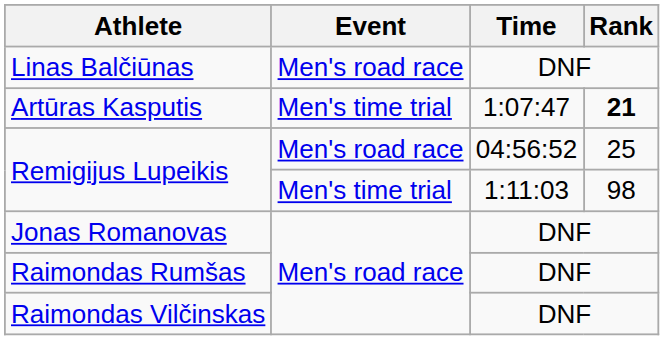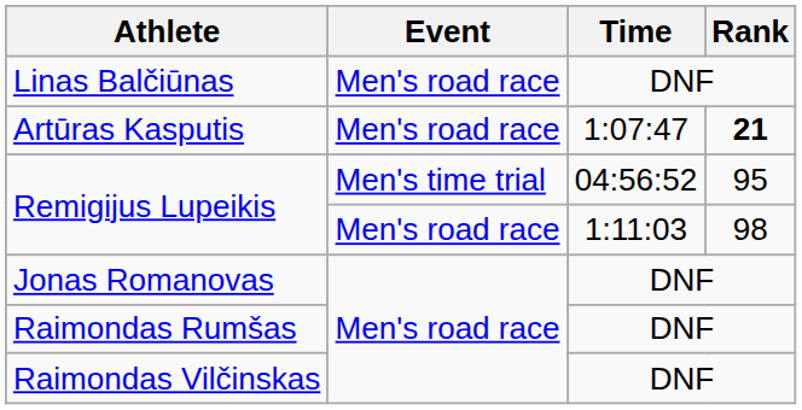 <table class=wikitable style="font-size:90%">
 <tr>
 <th>Athlete</th>
 <th>Event</th>
 <th>Time</th>
 <th>Rank</th>
 </tr>
 <tr align=center>
 <td align=left><a href='#'>Linas Balčiūnas</a></td>
 <td align=left><a href='#'>Men's road race</a></td>
 <td colspan=2>DNF</td>
 </tr>
 <tr align=center>
 <td align=left><a href='#'>Artūras Kasputis</a></td>
-<td align=left><a href='#'>Men's time trial</a></td>
+<td align=left><a href='#'>Men's road race</a></td>
 <td>1:07:47</td>
 <td><strong>21</strong></td>
 </tr>
 <tr align=center>
 <td align=left rowspan=2><a href='#'>Remigijus Lupeikis</a></td>
-<td align=left><a href='#'>Men's road race</a></td>
+<td align=left><a href='#'>Men's time trial</a></td>
 <td>04:56:52</td>
-<td>25</td>
+<td>95</td>
 </tr>
 <tr align=center>
-<td align=left><a href='#'>Men's time trial</a></td>
+<td align=left><a href='#'>Men's road race</a></td>
 <td>1:11:03</td>
 <td>98</td>
 </tr>
 <tr align=center>
 <td align=left><a href='#'>Jonas Romanovas</a></td>
 <td align=left rowspan=3><a href='#'>Men's road race</a></td>
 <td colspan=2>DNF</td>
 </tr>
 <tr align=center>
 <td align=left><a href='#'>Raimondas Rumšas</a></td>
 <td colspan=2>DNF</td>
 </tr>
 <tr align=center>
 <td align=left><a href='#'>Raimondas Vilčinskas</a></td>
 <td colspan=2>DNF</td>
 </tr>
 </table>
